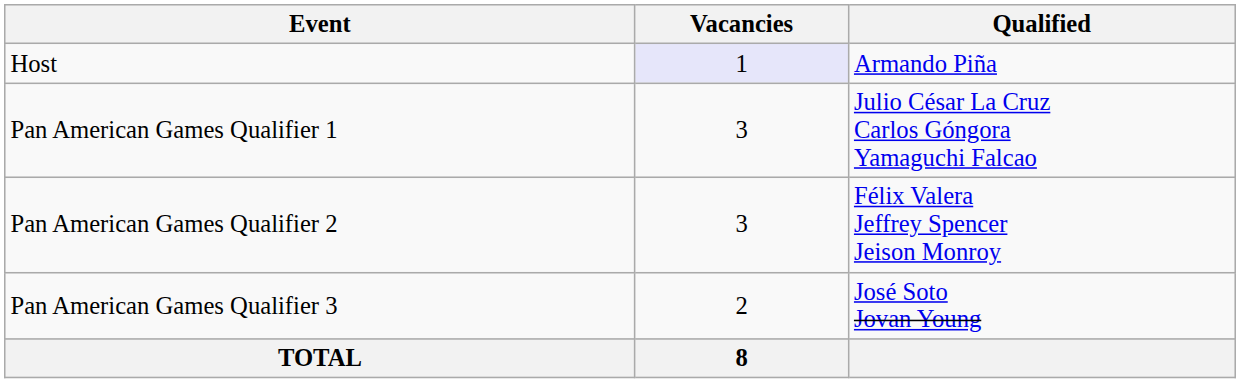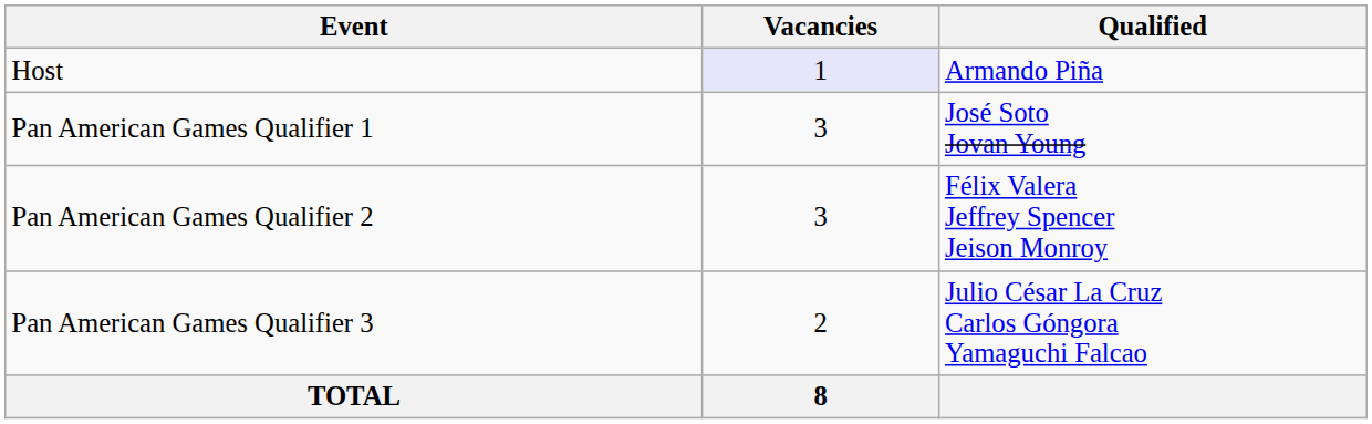 <table class = "wikitable" width=800>
 <tr>
 <th>Event</th>
 <th>Vacancies</th>
 <th>Qualified</th>
 </tr>
 <tr>
 <td>Host</td>
 <td align="center" style="background: lavender;">1</td>
 <td> <a href='#'>Armando Piña</a></td>
 </tr>
 <tr>
 <td>Pan American Games Qualifier 1</td>
 <td align="center">3</td>
-<td> <a href='#'>Julio César La Cruz</a> <br>  <a href='#'>Carlos Góngora</a><br>  <a href='#'>Yamaguchi Falcao</a></td>
+<td> <a href='#'>José Soto</a> <br> <s><a href='#'>Jovan Young</a></s></td>
 </tr>
 <tr>
 <td>Pan American Games Qualifier 2</td>
 <td align="center">3</td>
 <td> <a href='#'>Félix Valera</a><br>  <a href='#'>Jeffrey Spencer</a> <br>  <a href='#'>Jeison Monroy</a></td>
 </tr>
 <tr>
 <td>Pan American Games Qualifier 3</td>
 <td align="center">2</td>
-<td> <a href='#'>José Soto</a> <br> <s><a href='#'>Jovan Young</a></s></td>
+<td> <a href='#'>Julio César La Cruz</a> <br>  <a href='#'>Carlos Góngora</a><br>  <a href='#'>Yamaguchi Falcao</a></td>
 </tr>
 <tr>
 <th colspan="1">TOTAL</th>
 <th>8</th>
 <th></th>
 </tr>
 </table>
